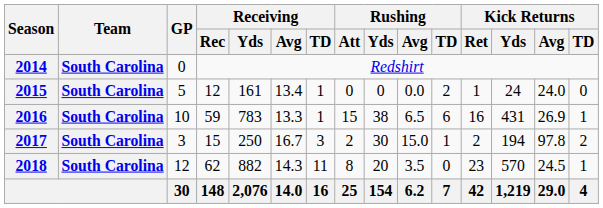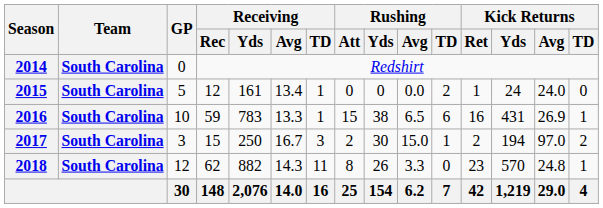 <table class=wikitable style="text-align:center;">
 <tr>
 <th rowspan="2">Season</th>
 <th rowspan="2">Team</th>
 <th rowspan="2">GP</th>
 <th colspan="4">Receiving</th>
 <th colspan="4">Rushing</th>
 <th colspan="4">Kick Returns</th>
 </tr>
 <tr>
 <th>Rec</th>
 <th>Yds</th>
 <th>Avg</th>
 <th>TD</th>
 <th>Att</th>
 <th>Yds</th>
 <th>Avg</th>
 <th>TD</th>
 <th>Ret</th>
 <th>Yds</th>
 <th>Avg</th>
 <th>TD</th>
 </tr>
 <tr>
 <th><a href='#'>2014</a></th>
 <th><a href='#'>South Carolina</a></th>
 <td>0</td>
 <td colspan="12"> <em><a href='#'>Redshirt</a></em></td>
 </tr>
 <tr>
 <th><a href='#'>2015</a></th>
 <th><a href='#'>South Carolina</a></th>
 <td>5</td>
 <td>12</td>
 <td>161</td>
 <td>13.4</td>
 <td>1</td>
 <td>0</td>
 <td>0</td>
 <td>0.0</td>
 <td>2</td>
 <td>1</td>
 <td>24</td>
 <td>24.0</td>
 <td>0</td>
 </tr>
 <tr>
 <th><a href='#'>2016</a></th>
 <th><a href='#'>South Carolina</a></th>
 <td>10</td>
 <td>59</td>
 <td>783</td>
 <td>13.3</td>
 <td>1</td>
 <td>15</td>
 <td>38</td>
 <td>6.5</td>
 <td>6</td>
 <td>16</td>
 <td>431</td>
 <td>26.9</td>
 <td>1</td>
 </tr>
 <tr>
 <th><a href='#'>2017</a></th>
 <th><a href='#'>South Carolina</a></th>
 <td>3</td>
 <td>15</td>
 <td>250</td>
 <td>16.7</td>
 <td>3</td>
 <td>2</td>
 <td>30</td>
 <td>15.0</td>
 <td>1</td>
 <td>2</td>
 <td>194</td>
-<td>97.8</td>
+<td>97.0</td>
 <td>2</td>
 </tr>
 <tr>
 <th><a href='#'>2018</a></th>
 <th><a href='#'>South Carolina</a></th>
 <td>12</td>
 <td>62</td>
 <td>882</td>
 <td>14.3</td>
 <td>11</td>
 <td>8</td>
-<td>20</td>
-<td>3.5</td>
+<td>26</td>
+<td>3.3</td>
 <td>0</td>
 <td>23</td>
 <td>570</td>
-<td>24.5</td>
+<td>24.8</td>
 <td>1</td>
 </tr>
 <tr>
 <th colspan="2"></th>
 <th>30</th>
 <th>148</th>
 <th>2,076</th>
 <th>14.0</th>
 <th>16</th>
 <th>25</th>
 <th>154</th>
 <th>6.2</th>
 <th>7</th>
 <th>42</th>
 <th>1,219</th>
 <th>29.0</th>
 <th>4</th>
 </tr>
 </table>
